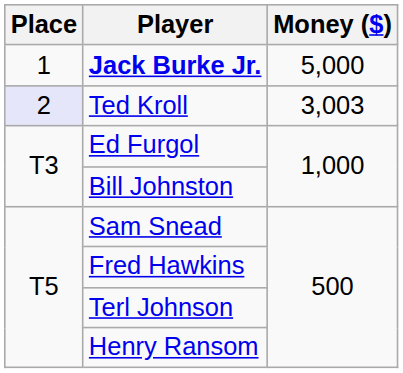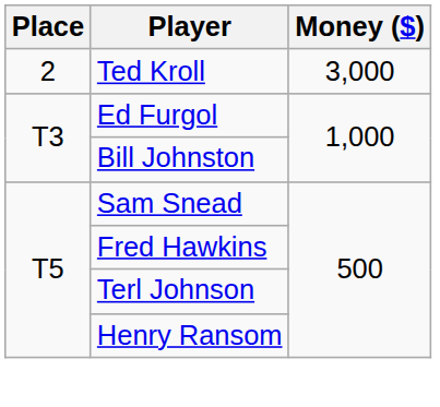 <table class=wikitable>
 <tr>
 <th>Place</th>
 <th>Player</th>
 <th>Money (<a href='#'>$</a>)</th>
 </tr>
 <tr>
-<td align=center>1</td>
-<td> <strong><a href='#'>Jack Burke Jr.</a></strong></td>
-<td align=center>5,000</td>
-</tr>
-<tr>
-<td align=center style="background: lavender;">2</td>
+<td align=center>2</td>
 <td> <a href='#'>Ted Kroll</a></td>
-<td align=center>3,003</td>
+<td align=center>3,000</td>
 </tr>
 <tr>
 <td rowspan=2 align=center>T3</td>
 <td> <a href='#'>Ed Furgol</a></td>
 <td rowspan=2 align=center>1,000</td>
 </tr>
 <tr>
 <td> <a href='#'>Bill Johnston</a></td>
 </tr>
 <tr>
 <td rowspan=4 align=center>T5</td>
 <td> <a href='#'>Sam Snead</a></td>
 <td rowspan=4 align=center>500</td>
 </tr>
 <tr>
 <td> <a href='#'>Fred Hawkins</a></td>
 </tr>
 <tr>
 <td> <a href='#'>Terl Johnson</a></td>
 </tr>
 <tr>
 <td> <a href='#'>Henry Ransom</a></td>
 </tr>
 </table>
